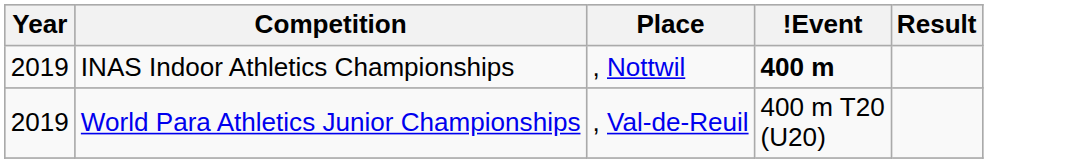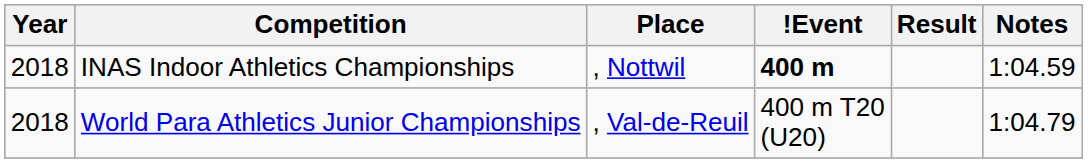 <table class=wikitable>
 <tr>
 <th>Year</th>
 <th>Competition</th>
 <th>Place</th>
 <th>!Event</th>
 <th>Result</th>
+<th>Notes</th>
 </tr>
 <tr>
-<td>2019</td>
+<td>2018</td>
 <td>INAS Indoor Athletics Championships</td>
 <td>, <a href='#'>Nottwil</a></td>
 <td><strong>400 m</strong></td>
 <td align=center></td>
+<td>1:04.59</td>
 </tr>
 <tr>
-<td>2019</td>
+<td>2018</td>
 <td><a href='#'>World Para Athletics Junior Championships</a></td>
 <td>, <a href='#'>Val-de-Reuil</a></td>
 <td>400 m T20<br>(U20)</td>
 <td align=center></td>
+<td>1:04.79</td>
 </tr>
 </table>
